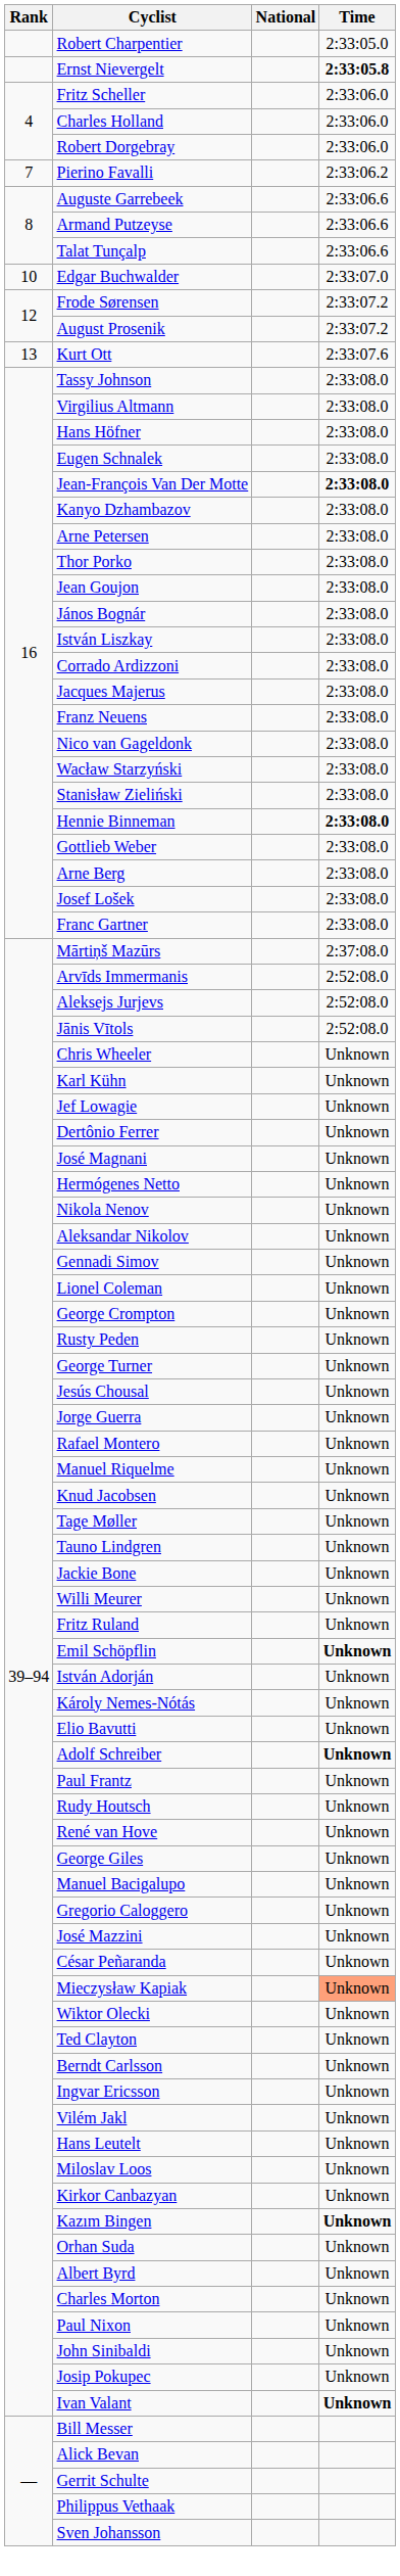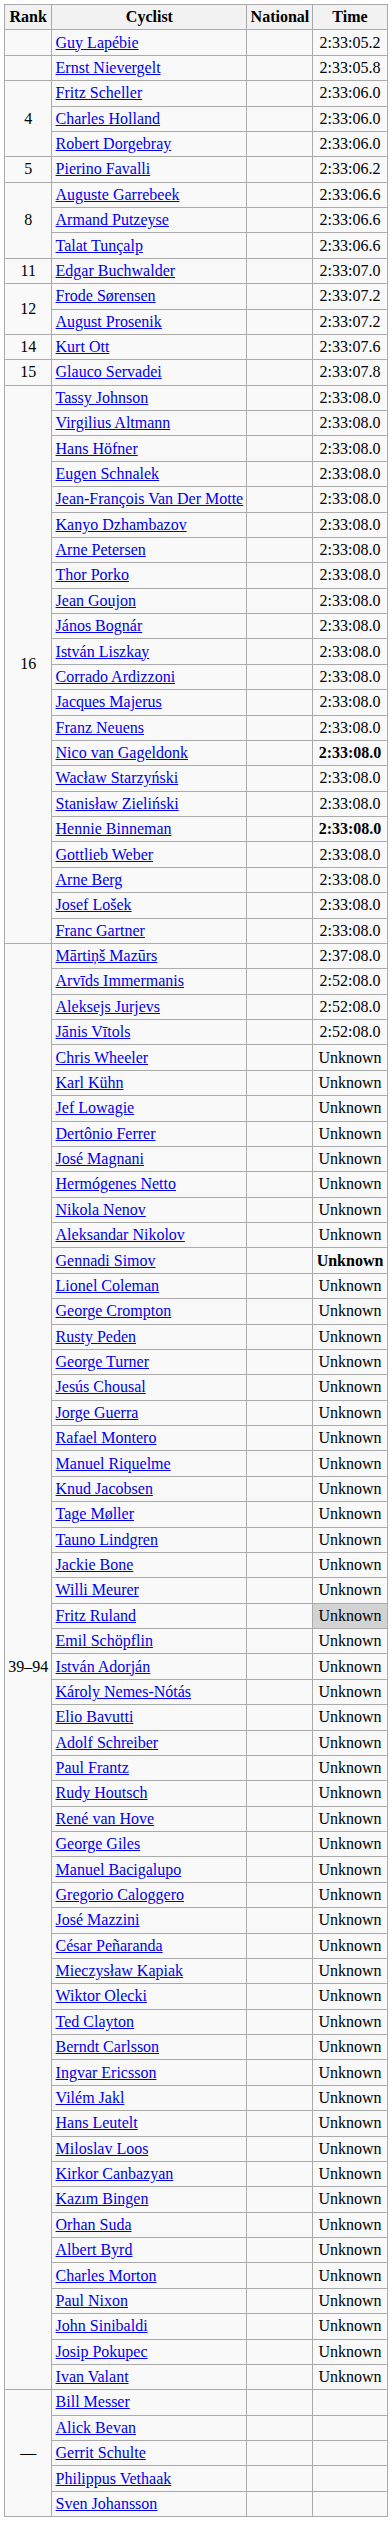 <table class="wikitable sortable" style="text-align:center">
 <tr>
 <th>Rank</th>
 <th>Cyclist</th>
 <th>National</th>
 <th>Time</th>
 </tr>
 <tr>
 <td></td>
-<td align=left><a href='#'>Robert Charpentier</a></td>
+<td align=left><a href='#'>Guy Lapébie</a></td>
 <td align=left></td>
-<td>2:33:05.0</td>
+<td>2:33:05.2</td>
 </tr>
 <tr>
 <td></td>
 <td align=left><a href='#'>Ernst Nievergelt</a></td>
 <td align=left></td>
-<td><strong>2:33:05.8</strong></td>
+<td>2:33:05.8</td>
 </tr>
 <tr>
 <td rowspan=3>4</td>
 <td align=left><a href='#'>Fritz Scheller</a></td>
 <td align=left></td>
 <td>2:33:06.0</td>
 </tr>
 <tr>
 <td align=left><a href='#'>Charles Holland</a></td>
 <td align=left></td>
 <td>2:33:06.0</td>
 </tr>
 <tr>
 <td align=left><a href='#'>Robert Dorgebray</a></td>
 <td align=left></td>
 <td>2:33:06.0</td>
 </tr>
 <tr>
-<td>7</td>
+<td>5</td>
 <td align=left><a href='#'>Pierino Favalli</a></td>
 <td align=left></td>
 <td>2:33:06.2</td>
 </tr>
 <tr>
 <td rowspan=3>8</td>
 <td align=left><a href='#'>Auguste Garrebeek</a></td>
 <td align=left></td>
 <td>2:33:06.6</td>
 </tr>
 <tr>
 <td align=left><a href='#'>Armand Putzeyse</a></td>
 <td align=left></td>
 <td>2:33:06.6</td>
 </tr>
 <tr>
 <td align=left><a href='#'>Talat Tunçalp</a></td>
 <td align=left></td>
 <td>2:33:06.6</td>
 </tr>
 <tr>
-<td>10</td>
+<td>11</td>
 <td align=left><a href='#'>Edgar Buchwalder</a></td>
 <td align=left></td>
 <td>2:33:07.0</td>
 </tr>
 <tr>
 <td rowspan=2>12</td>
 <td align=left><a href='#'>Frode Sørensen</a></td>
 <td align=left></td>
 <td>2:33:07.2</td>
 </tr>
 <tr>
 <td align=left><a href='#'>August Prosenik</a></td>
 <td align=left></td>
 <td>2:33:07.2</td>
 </tr>
 <tr>
-<td>13</td>
+<td>14</td>
 <td align=left><a href='#'>Kurt Ott</a></td>
 <td align=left></td>
 <td>2:33:07.6</td>
+</tr>
+<tr>
+<td>15</td>
+<td align=left><a href='#'>Glauco Servadei</a></td>
+<td align=left></td>
+<td>2:33:07.8</td>
 </tr>
 <tr>
 <td rowspan=22>16</td>
 <td align=left><a href='#'>Tassy Johnson</a></td>
 <td align=left></td>
 <td>2:33:08.0</td>
 </tr>
 <tr>
 <td align=left><a href='#'>Virgilius Altmann</a></td>
 <td align=left></td>
 <td>2:33:08.0</td>
 </tr>
 <tr>
 <td align=left><a href='#'>Hans Höfner</a></td>
 <td align=left></td>
 <td>2:33:08.0</td>
 </tr>
 <tr>
 <td align=left><a href='#'>Eugen Schnalek</a></td>
 <td align=left></td>
 <td>2:33:08.0</td>
 </tr>
 <tr>
 <td align=left><a href='#'>Jean-François Van Der Motte</a></td>
 <td align=left></td>
-<td><strong>2:33:08.0</strong></td>
+<td>2:33:08.0</td>
 </tr>
 <tr>
 <td align=left><a href='#'>Kanyo Dzhambazov</a></td>
 <td align=left></td>
 <td>2:33:08.0</td>
 </tr>
 <tr>
 <td align=left><a href='#'>Arne Petersen</a></td>
 <td align=left></td>
 <td>2:33:08.0</td>
 </tr>
 <tr>
 <td align=left><a href='#'>Thor Porko</a></td>
 <td align=left></td>
 <td>2:33:08.0</td>
 </tr>
 <tr>
 <td align=left><a href='#'>Jean Goujon</a></td>
 <td align=left></td>
 <td>2:33:08.0</td>
 </tr>
 <tr>
 <td align=left><a href='#'>János Bognár</a></td>
 <td align=left></td>
 <td>2:33:08.0</td>
 </tr>
 <tr>
 <td align=left><a href='#'>István Liszkay</a></td>
 <td align=left></td>
 <td>2:33:08.0</td>
 </tr>
 <tr>
 <td align=left><a href='#'>Corrado Ardizzoni</a></td>
 <td align=left></td>
 <td>2:33:08.0</td>
 </tr>
 <tr>
 <td align=left><a href='#'>Jacques Majerus</a></td>
 <td align=left></td>
 <td>2:33:08.0</td>
 </tr>
 <tr>
 <td align=left><a href='#'>Franz Neuens</a></td>
 <td align=left></td>
 <td>2:33:08.0</td>
 </tr>
 <tr>
 <td align=left><a href='#'>Nico van Gageldonk</a></td>
 <td align=left></td>
-<td>2:33:08.0</td>
+<td><strong>2:33:08.0</strong></td>
 </tr>
 <tr>
 <td align=left><a href='#'>Wacław Starzyński</a></td>
 <td align=left></td>
 <td>2:33:08.0</td>
 </tr>
 <tr>
 <td align=left><a href='#'>Stanisław Zieliński</a></td>
 <td align=left></td>
 <td>2:33:08.0</td>
 </tr>
 <tr>
 <td align=left><a href='#'>Hennie Binneman</a></td>
 <td align=left></td>
 <td><strong>2:33:08.0</strong></td>
 </tr>
 <tr>
 <td align=left><a href='#'>Gottlieb Weber</a></td>
 <td align=left></td>
 <td>2:33:08.0</td>
 </tr>
 <tr>
 <td align=left><a href='#'>Arne Berg</a></td>
 <td align=left></td>
 <td>2:33:08.0</td>
 </tr>
 <tr>
 <td align=left><a href='#'>Josef Lošek</a></td>
 <td align=left></td>
 <td>2:33:08.0</td>
 </tr>
 <tr>
 <td align=left><a href='#'>Franc Gartner</a></td>
 <td align=left></td>
 <td>2:33:08.0</td>
 </tr>
 <tr>
 <td rowspan=57>39–94</td>
 <td align=left><a href='#'>Mārtiņš Mazūrs</a></td>
 <td align=left></td>
 <td>2:37:08.0</td>
 </tr>
 <tr>
 <td align=left><a href='#'>Arvīds Immermanis</a></td>
 <td align=left></td>
 <td>2:52:08.0</td>
 </tr>
 <tr>
 <td align=left><a href='#'>Aleksejs Jurjevs</a></td>
 <td align=left></td>
 <td>2:52:08.0</td>
 </tr>
 <tr>
 <td align=left><a href='#'>Jānis Vītols</a></td>
 <td align=left></td>
 <td>2:52:08.0</td>
 </tr>
 <tr>
 <td align=left><a href='#'>Chris Wheeler</a></td>
 <td align=left></td>
 <td data-sort-value=3:00:00.0>Unknown</td>
 </tr>
 <tr>
 <td align=left><a href='#'>Karl Kühn</a></td>
 <td align=left></td>
 <td data-sort-value=3:00:00.0>Unknown</td>
 </tr>
 <tr>
 <td align=left><a href='#'>Jef Lowagie</a></td>
 <td align=left></td>
 <td data-sort-value=3:00:00.0>Unknown</td>
 </tr>
 <tr>
 <td align=left><a href='#'>Dertônio Ferrer</a></td>
 <td align=left></td>
 <td data-sort-value=3:00:00.0>Unknown</td>
 </tr>
 <tr>
 <td align=left><a href='#'>José Magnani</a></td>
 <td align=left></td>
 <td data-sort-value=3:00:00.0>Unknown</td>
 </tr>
 <tr>
 <td align=left><a href='#'>Hermógenes Netto</a></td>
 <td align=left></td>
 <td data-sort-value=3:00:00.0>Unknown</td>
 </tr>
 <tr>
 <td align=left><a href='#'>Nikola Nenov</a></td>
 <td align=left></td>
 <td data-sort-value=3:00:00.0>Unknown</td>
 </tr>
 <tr>
 <td align=left><a href='#'>Aleksandar Nikolov</a></td>
 <td align=left></td>
 <td data-sort-value=3:00:00.0>Unknown</td>
 </tr>
 <tr>
 <td align=left><a href='#'>Gennadi Simov</a></td>
 <td align=left></td>
-<td data-sort-value=3:00:00.0>Unknown</td>
+<td data-sort-value=3:00:00.0><strong>Unknown</strong></td>
 </tr>
 <tr>
 <td align=left><a href='#'>Lionel Coleman</a></td>
 <td align=left></td>
 <td data-sort-value=3:00:00.0>Unknown</td>
 </tr>
 <tr>
 <td align=left><a href='#'>George Crompton</a></td>
 <td align=left></td>
 <td data-sort-value=3:00:00.0>Unknown</td>
 </tr>
 <tr>
 <td align=left><a href='#'>Rusty Peden</a></td>
 <td align=left></td>
 <td data-sort-value=3:00:00.0>Unknown</td>
 </tr>
 <tr>
 <td align=left><a href='#'>George Turner</a></td>
 <td align=left></td>
 <td data-sort-value=3:00:00.0>Unknown</td>
 </tr>
 <tr>
 <td align=left><a href='#'>Jesús Chousal</a></td>
 <td align=left></td>
 <td data-sort-value=3:00:00.0>Unknown</td>
 </tr>
 <tr>
 <td align=left><a href='#'>Jorge Guerra</a></td>
 <td align=left></td>
 <td data-sort-value=3:00:00.0>Unknown</td>
 </tr>
 <tr>
 <td align=left><a href='#'>Rafael Montero</a></td>
 <td align=left></td>
 <td data-sort-value=3:00:00.0>Unknown</td>
 </tr>
 <tr>
 <td align=left><a href='#'>Manuel Riquelme</a></td>
 <td align=left></td>
 <td data-sort-value=3:00:00.0>Unknown</td>
 </tr>
 <tr>
 <td align=left><a href='#'>Knud Jacobsen</a></td>
 <td align=left></td>
 <td data-sort-value=3:00:00.0>Unknown</td>
 </tr>
 <tr>
 <td align=left><a href='#'>Tage Møller</a></td>
 <td align=left></td>
 <td data-sort-value=3:00:00.0>Unknown</td>
 </tr>
 <tr>
 <td align=left><a href='#'>Tauno Lindgren</a></td>
 <td align=left></td>
 <td data-sort-value=3:00:00.0>Unknown</td>
 </tr>
 <tr>
 <td align=left><a href='#'>Jackie Bone</a></td>
 <td align=left></td>
 <td data-sort-value=3:00:00.0>Unknown</td>
 </tr>
 <tr>
 <td align=left><a href='#'>Willi Meurer</a></td>
 <td align=left></td>
 <td data-sort-value=3:00:00.0>Unknown</td>
 </tr>
 <tr>
 <td align=left><a href='#'>Fritz Ruland</a></td>
 <td align=left></td>
-<td data-sort-value=3:00:00.0>Unknown</td>
+<td data-sort-value=3:00:00.0 style="background: lightgrey;">Unknown</td>
 </tr>
 <tr>
 <td align=left><a href='#'>Emil Schöpflin</a></td>
 <td align=left></td>
-<td data-sort-value=3:00:00.0><strong>Unknown</strong></td>
+<td data-sort-value=3:00:00.0>Unknown</td>
 </tr>
 <tr>
 <td align=left><a href='#'>István Adorján</a></td>
 <td align=left></td>
 <td data-sort-value=3:00:00.0>Unknown</td>
 </tr>
 <tr>
 <td align=left><a href='#'>Károly Nemes-Nótás</a></td>
 <td align=left></td>
 <td data-sort-value=3:00:00.0>Unknown</td>
 </tr>
 <tr>
 <td align=left><a href='#'>Elio Bavutti</a></td>
 <td align=left></td>
 <td data-sort-value=3:00:00.0>Unknown</td>
 </tr>
 <tr>
 <td align=left><a href='#'>Adolf Schreiber</a></td>
 <td align=left></td>
-<td data-sort-value=3:00:00.0><strong>Unknown</strong></td>
+<td data-sort-value=3:00:00.0>Unknown</td>
 </tr>
 <tr>
 <td align=left><a href='#'>Paul Frantz</a></td>
 <td align=left></td>
 <td data-sort-value=3:00:00.0>Unknown</td>
 </tr>
 <tr>
 <td align=left><a href='#'>Rudy Houtsch</a></td>
 <td align=left></td>
 <td data-sort-value=3:00:00.0>Unknown</td>
 </tr>
 <tr>
 <td align=left><a href='#'>René van Hove</a></td>
 <td align=left></td>
 <td data-sort-value=3:00:00.0>Unknown</td>
 </tr>
 <tr>
 <td align=left><a href='#'>George Giles</a></td>
 <td align=left></td>
 <td data-sort-value=3:00:00.0>Unknown</td>
 </tr>
 <tr>
 <td align=left><a href='#'>Manuel Bacigalupo</a></td>
 <td align=left></td>
 <td data-sort-value=3:00:00.0>Unknown</td>
 </tr>
 <tr>
 <td align=left><a href='#'>Gregorio Caloggero</a></td>
 <td align=left></td>
 <td data-sort-value=3:00:00.0>Unknown</td>
 </tr>
 <tr>
 <td align=left><a href='#'>José Mazzini</a></td>
 <td align=left></td>
 <td data-sort-value=3:00:00.0>Unknown</td>
 </tr>
 <tr>
 <td align=left><a href='#'>César Peñaranda</a></td>
 <td align=left></td>
 <td data-sort-value=3:00:00.0>Unknown</td>
 </tr>
 <tr>
 <td align=left><a href='#'>Mieczysław Kapiak</a></td>
 <td align=left></td>
-<td data-sort-value=3:00:00.0 style="background: lightsalmon;">Unknown</td>
+<td data-sort-value=3:00:00.0>Unknown</td>
 </tr>
 <tr>
 <td align=left><a href='#'>Wiktor Olecki</a></td>
 <td align=left></td>
 <td data-sort-value=3:00:00.0>Unknown</td>
 </tr>
 <tr>
 <td align=left><a href='#'>Ted Clayton</a></td>
 <td align=left></td>
 <td data-sort-value=3:00:00.0>Unknown</td>
 </tr>
 <tr>
 <td align=left><a href='#'>Berndt Carlsson</a></td>
 <td align=left></td>
 <td data-sort-value=3:00:00.0>Unknown</td>
 </tr>
 <tr>
 <td align=left><a href='#'>Ingvar Ericsson</a></td>
 <td align=left></td>
 <td data-sort-value=3:00:00.0>Unknown</td>
 </tr>
 <tr>
 <td align=left><a href='#'>Vilém Jakl</a></td>
 <td align=left></td>
 <td data-sort-value=3:00:00.0>Unknown</td>
 </tr>
 <tr>
 <td align=left><a href='#'>Hans Leutelt</a></td>
 <td align=left></td>
 <td data-sort-value=3:00:00.0>Unknown</td>
 </tr>
 <tr>
 <td align=left><a href='#'>Miloslav Loos</a></td>
 <td align=left></td>
 <td data-sort-value=3:00:00.0>Unknown</td>
 </tr>
 <tr>
 <td align=left><a href='#'>Kirkor Canbazyan</a></td>
 <td align=left></td>
 <td data-sort-value=3:00:00.0>Unknown</td>
 </tr>
 <tr>
 <td align=left><a href='#'>Kazım Bingen</a></td>
 <td align=left></td>
-<td data-sort-value=3:00:00.0><strong>Unknown</strong></td>
+<td data-sort-value=3:00:00.0>Unknown</td>
 </tr>
 <tr>
 <td align=left><a href='#'>Orhan Suda</a></td>
 <td align=left></td>
 <td data-sort-value=3:00:00.0>Unknown</td>
 </tr>
 <tr>
 <td align=left><a href='#'>Albert Byrd</a></td>
 <td align=left></td>
 <td data-sort-value=3:00:00.0>Unknown</td>
 </tr>
 <tr>
 <td align=left><a href='#'>Charles Morton</a></td>
 <td align=left></td>
 <td data-sort-value=3:00:00.0>Unknown</td>
 </tr>
 <tr>
 <td align=left><a href='#'>Paul Nixon</a></td>
 <td align=left></td>
 <td data-sort-value=3:00:00.0>Unknown</td>
 </tr>
 <tr>
 <td align=left><a href='#'>John Sinibaldi</a></td>
 <td align=left></td>
 <td data-sort-value=3:00:00.0>Unknown</td>
 </tr>
 <tr>
 <td align=left><a href='#'>Josip Pokupec</a></td>
 <td align=left></td>
 <td data-sort-value=3:00:00.0>Unknown</td>
 </tr>
 <tr>
 <td align=left><a href='#'>Ivan Valant</a></td>
 <td align=left></td>
-<td data-sort-value=3:00:00.0><strong>Unknown</strong></td>
+<td data-sort-value=3:00:00.0>Unknown</td>
 </tr>
 <tr>
 <td rowspan=5 data-sort-value=95>—</td>
 <td align=left><a href='#'>Bill Messer</a></td>
 <td align=left></td>
 <td data-sort-value=9:99:99.9></td>
 </tr>
 <tr>
 <td align=left><a href='#'>Alick Bevan</a></td>
 <td align=left></td>
 <td data-sort-value=9:99:99.9></td>
 </tr>
 <tr>
 <td align=left><a href='#'>Gerrit Schulte</a></td>
 <td align=left></td>
 <td data-sort-value=9:99:99.9></td>
 </tr>
 <tr>
 <td align=left><a href='#'>Philippus Vethaak</a></td>
 <td align=left></td>
 <td data-sort-value=9:99:99.9></td>
 </tr>
 <tr>
 <td align=left><a href='#'>Sven Johansson</a></td>
 <td align=left></td>
 <td data-sort-value=9:99:99.9></td>
 </tr>
 </table>
